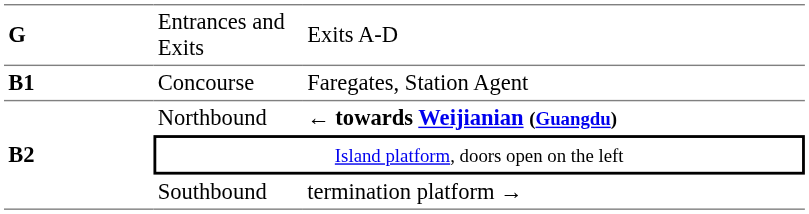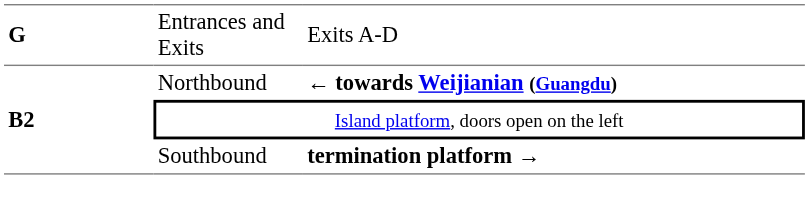 <table cellspacing=0 cellpadding=3>
 <tr>
 <td style="border-top:solid 1px gray;border-bottom:solid 1px gray;" width=100><strong>G</strong></td>
 <td style="border-top:solid 1px gray;border-bottom:solid 1px gray;" width=100>Entrances and Exits</td>
 <td style="border-top:solid 1px gray;border-bottom:solid 1px gray;" width=350>Exits A-D</td>
-</tr>
-<tr>
-<td style="border-bottom:solid 1px gray;"><strong>B1</strong></td>
-<td style="border-bottom:solid 1px gray;">Concourse</td>
-<td style="border-bottom:solid 1px gray;">Faregates, Station Agent</td>
 </tr>
 <tr>
 <td style="border-bottom:solid 1px gray;" rowspan=3><strong>B2</strong></td>
 <td>Northbound</td>
 <td><strong>←  towards <a href='#'>Weijianian</a> <small>(<a href='#'>Guangdu</a>)</small></strong></td>
 </tr>
 <tr>
 <td style="border-right:solid 2px black;border-left:solid 2px black;border-top:solid 2px black;border-bottom:solid 2px black;text-align:center;" colspan=2><small><a href='#'>Island platform</a>, doors open on the left</small></td>
 </tr>
 <tr>
 <td style="border-bottom:solid 1px gray;">Southbound</td>
-<td style="border-bottom:solid 1px gray;">  termination platform →</td>
+<td style="border-bottom:solid 1px gray;"><strong>  termination platform →</strong></td>
 </tr>
 </table>
